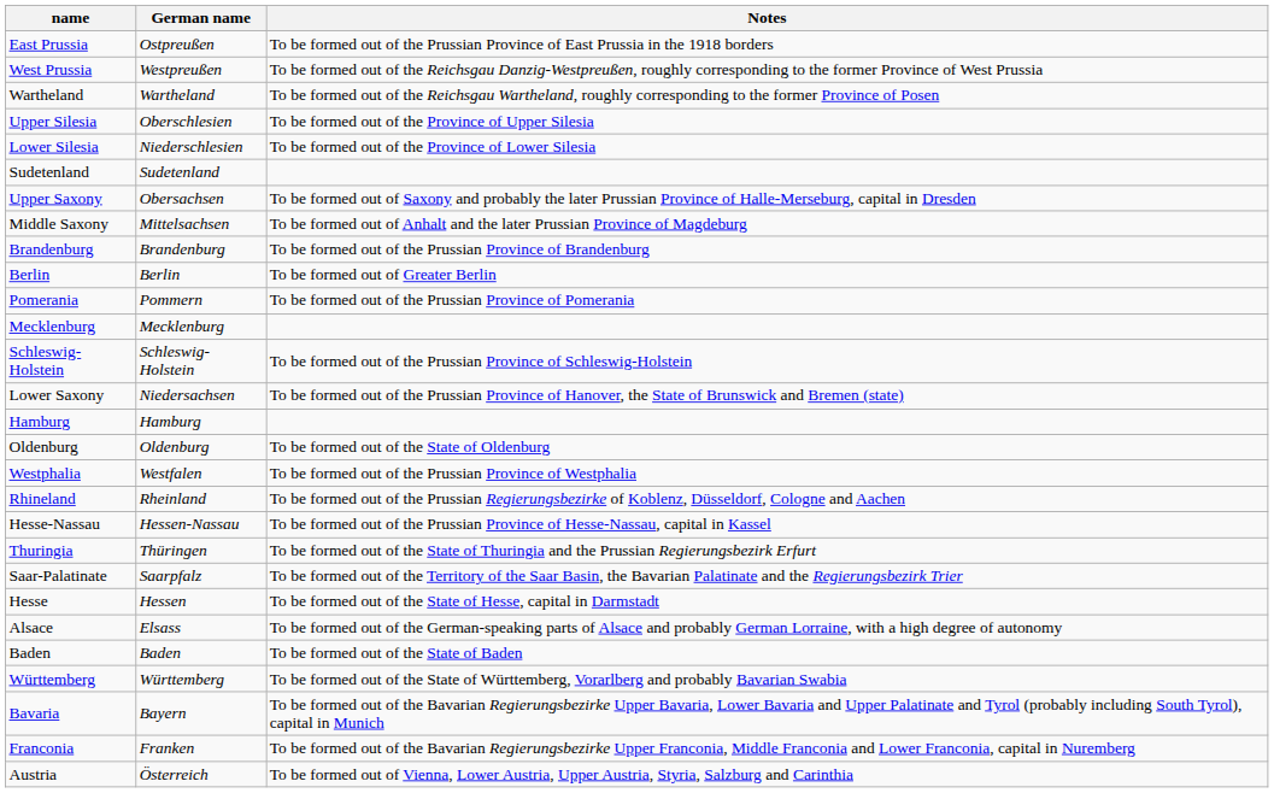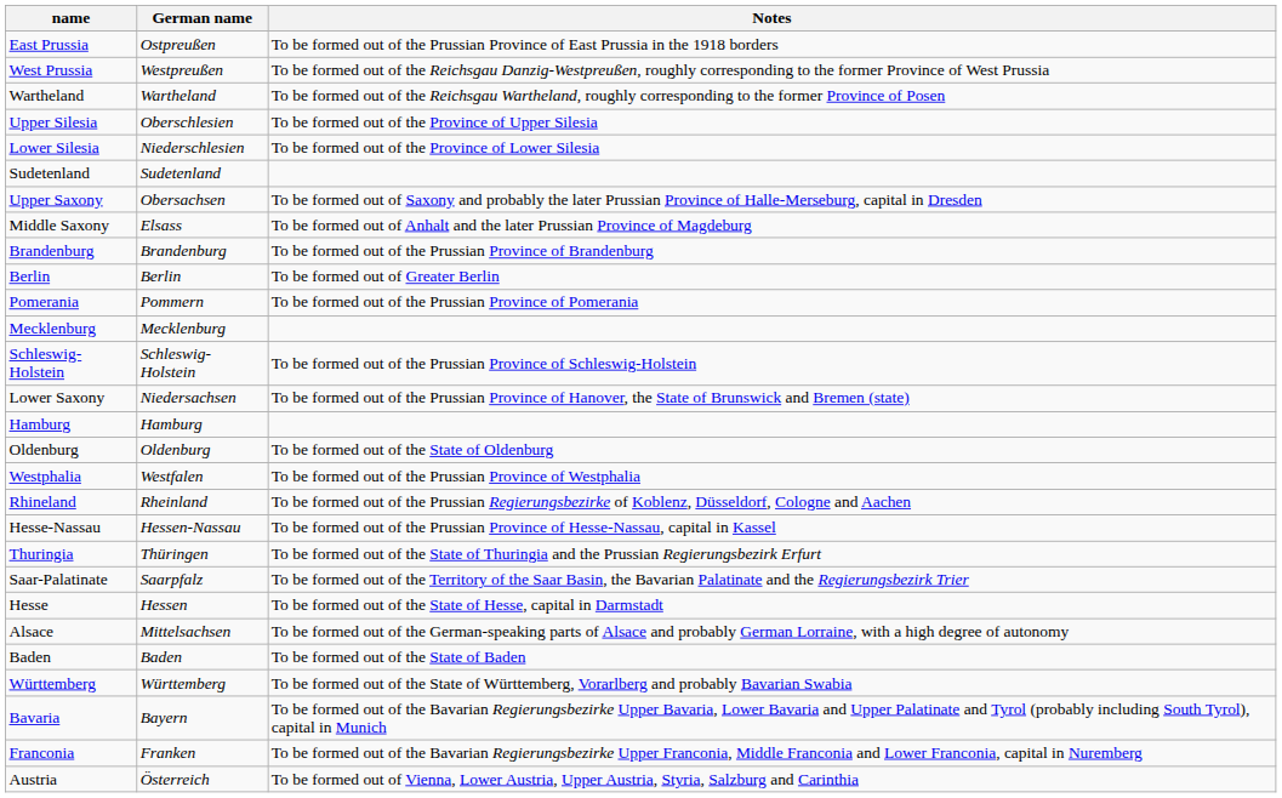 <table class="wikitable">
 <tr>
 <th> name</th>
 <th>German name</th>
 <th>Notes</th>
 </tr>
 <tr>
 <td><a href='#'>East Prussia</a></td>
 <td><em>Ostpreußen</em></td>
 <td>To be formed out of the Prussian Province of East Prussia in the 1918 borders</td>
 </tr>
 <tr>
 <td><a href='#'>West Prussia</a></td>
 <td><em>Westpreußen</em></td>
 <td>To be formed out of the <em>Reichsgau Danzig-Westpreußen</em>, roughly corresponding to the former Province of West Prussia</td>
 </tr>
 <tr>
 <td>Wartheland</td>
 <td><em>Wartheland</em></td>
 <td>To be formed out of the <em>Reichsgau Wartheland</em>, roughly corresponding to the former <a href='#'>Province of Posen</a></td>
 </tr>
 <tr>
 <td><a href='#'>Upper Silesia</a></td>
 <td><em>Oberschlesien</em></td>
 <td>To be formed out of the <a href='#'>Province of Upper Silesia</a></td>
 </tr>
 <tr>
 <td><a href='#'>Lower Silesia</a></td>
 <td><em>Niederschlesien</em></td>
 <td>To be formed out of the <a href='#'>Province of Lower Silesia</a></td>
 </tr>
 <tr>
 <td>Sudetenland</td>
 <td><em>Sudetenland</em></td>
 <td></td>
 </tr>
 <tr>
 <td><a href='#'>Upper Saxony</a></td>
 <td><em>Obersachsen</em></td>
 <td>To be formed out of <a href='#'>Saxony</a> and probably the later Prussian <a href='#'>Province of Halle-Merseburg</a>, capital in <a href='#'>Dresden</a></td>
 </tr>
 <tr>
 <td>Middle Saxony</td>
-<td><em>Mittelsachsen</em></td>
+<td><em>Elsass</em></td>
 <td>To be formed out of <a href='#'>Anhalt</a> and the later Prussian <a href='#'>Province of Magdeburg</a></td>
 </tr>
 <tr>
 <td><a href='#'>Brandenburg</a></td>
 <td><em>Brandenburg</em></td>
 <td>To be formed out of the Prussian <a href='#'>Province of Brandenburg</a></td>
 </tr>
 <tr>
 <td><a href='#'>Berlin</a></td>
 <td><em>Berlin</em></td>
 <td>To be formed out of <a href='#'>Greater Berlin</a></td>
 </tr>
 <tr>
 <td><a href='#'>Pomerania</a></td>
 <td><em>Pommern</em></td>
 <td>To be formed out of the Prussian <a href='#'>Province of Pomerania</a></td>
 </tr>
 <tr>
 <td><a href='#'>Mecklenburg</a></td>
 <td><em>Mecklenburg</em></td>
 <td></td>
 </tr>
 <tr>
 <td><a href='#'>Schleswig-Holstein</a></td>
 <td><em>Schleswig-Holstein</em></td>
 <td>To be formed out of the Prussian <a href='#'>Province of Schleswig-Holstein</a></td>
 </tr>
 <tr>
 <td>Lower Saxony</td>
 <td><em>Niedersachsen</em></td>
 <td>To be formed out of the Prussian <a href='#'>Province of Hanover</a>, the <a href='#'>State of Brunswick</a> and <a href='#'>Bremen (state)</a></td>
 </tr>
 <tr>
 <td><a href='#'>Hamburg</a></td>
 <td><em>Hamburg</em></td>
 <td></td>
 </tr>
 <tr>
 <td>Oldenburg</td>
 <td><em>Oldenburg</em></td>
 <td>To be formed out of the <a href='#'>State of Oldenburg</a></td>
 </tr>
 <tr>
 <td><a href='#'>Westphalia</a></td>
 <td><em>Westfalen</em></td>
 <td>To be formed out of the Prussian <a href='#'>Province of Westphalia</a></td>
 </tr>
 <tr>
 <td><a href='#'>Rhineland</a></td>
 <td><em>Rheinland</em></td>
 <td>To be formed out of the Prussian <em><a href='#'>Regierungsbezirke</a></em> of <a href='#'>Koblenz</a>, <a href='#'>Düsseldorf</a>, <a href='#'>Cologne</a> and <a href='#'>Aachen</a></td>
 </tr>
 <tr>
 <td>Hesse-Nassau</td>
 <td><em>Hessen-Nassau</em></td>
 <td>To be formed out of the Prussian <a href='#'>Province of Hesse-Nassau</a>, capital in <a href='#'>Kassel</a></td>
 </tr>
 <tr>
 <td><a href='#'>Thuringia</a></td>
 <td><em>Thüringen</em></td>
 <td>To be formed out of the <a href='#'>State of Thuringia</a> and the Prussian <em>Regierungsbezirk Erfurt</em></td>
 </tr>
 <tr>
 <td>Saar-Palatinate</td>
 <td><em>Saarpfalz</em></td>
 <td>To be formed out of the <a href='#'>Territory of the Saar Basin</a>, the Bavarian <a href='#'>Palatinate</a> and the <em><a href='#'>Regierungsbezirk Trier</a></em></td>
 </tr>
 <tr>
 <td>Hesse</td>
 <td><em>Hessen</em></td>
 <td>To be formed out of the <a href='#'>State of Hesse</a>, capital in <a href='#'>Darmstadt</a></td>
 </tr>
 <tr>
 <td>Alsace</td>
-<td><em>Elsass</em></td>
+<td><em>Mittelsachsen</em></td>
 <td>To be formed out of the German-speaking parts of <a href='#'>Alsace</a> and probably <a href='#'>German Lorraine</a>, with a high degree of autonomy</td>
 </tr>
 <tr>
 <td>Baden</td>
 <td><em>Baden</em></td>
 <td>To be formed out of the <a href='#'>State of Baden</a></td>
 </tr>
 <tr>
 <td><a href='#'>Württemberg</a></td>
 <td><em>Württemberg</em></td>
 <td>To be formed out of the State of Württemberg, <a href='#'>Vorarlberg</a> and probably <a href='#'>Bavarian Swabia</a></td>
 </tr>
 <tr>
 <td><a href='#'>Bavaria</a></td>
 <td><em>Bayern</em></td>
 <td>To be formed out of the Bavarian <em>Regierungsbezirke</em> <a href='#'>Upper Bavaria</a>, <a href='#'>Lower Bavaria</a> and <a href='#'>Upper Palatinate</a> and <a href='#'>Tyrol</a> (probably including <a href='#'>South Tyrol</a>), capital in <a href='#'>Munich</a></td>
 </tr>
 <tr>
 <td><a href='#'>Franconia</a></td>
 <td><em>Franken</em></td>
 <td>To be formed out of the Bavarian <em>Regierungsbezirke</em> <a href='#'>Upper Franconia</a>, <a href='#'>Middle Franconia</a> and <a href='#'>Lower Franconia</a>, capital in <a href='#'>Nuremberg</a></td>
 </tr>
 <tr>
 <td>Austria</td>
 <td><em>Österreich</em></td>
 <td>To be formed out of <a href='#'>Vienna</a>, <a href='#'>Lower Austria</a>, <a href='#'>Upper Austria</a>, <a href='#'>Styria</a>, <a href='#'>Salzburg</a> and <a href='#'>Carinthia</a></td>
 </tr>
 </table>
